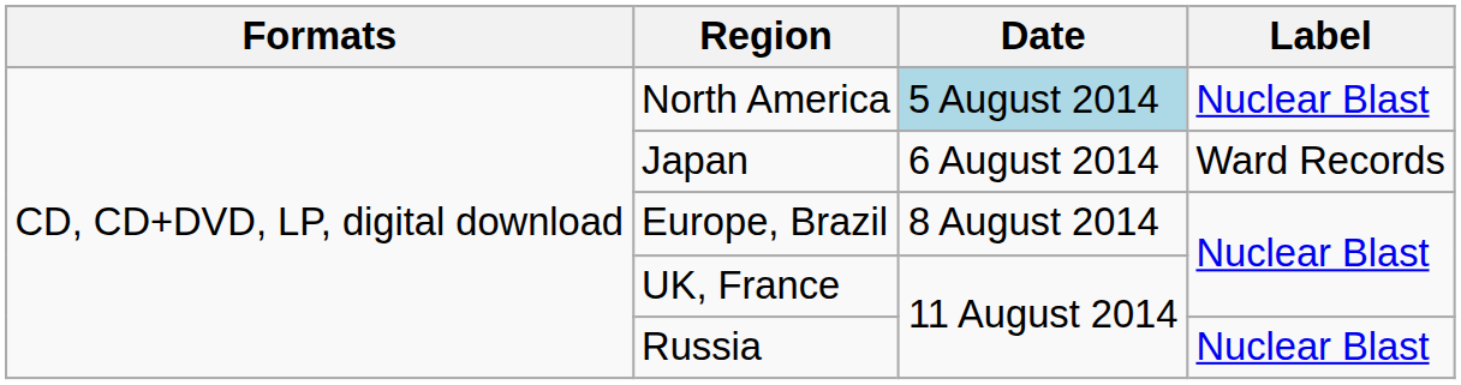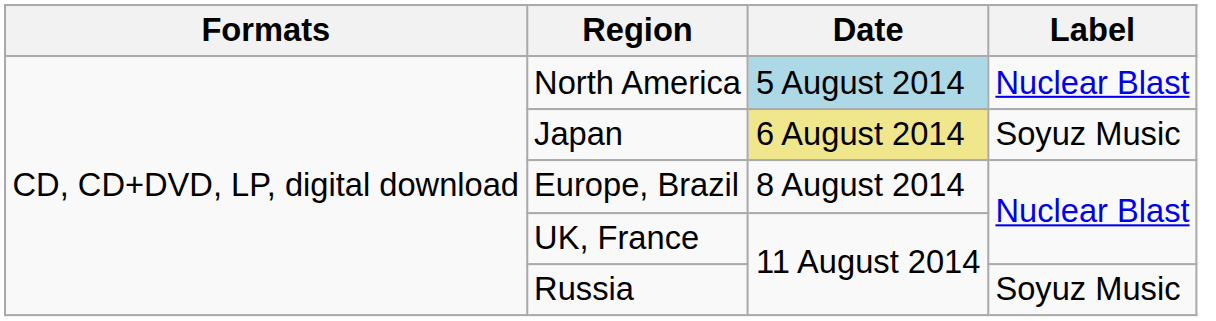 <table class="wikitable plainrowheaders">
 <tr>
 <th scope="col">Formats</th>
 <th scope="col">Region</th>
 <th scope="col">Date</th>
 <th scope="col">Label</th>
 </tr>
 <tr>
 <td rowspan=5>CD, CD+DVD, LP, digital download</td>
 <td>North America</td>
 <td style="background: lightblue;">5 August 2014</td>
 <td><a href='#'>Nuclear Blast</a></td>
 </tr>
 <tr>
 <td>Japan</td>
-<td>6 August 2014</td>
-<td>Ward Records</td>
+<td style="background: khaki;">6 August 2014</td>
+<td>Soyuz Music</td>
 </tr>
 <tr>
 <td>Europe, Brazil</td>
 <td>8 August 2014</td>
 <td rowspan=2><a href='#'>Nuclear Blast</a></td>
 </tr>
 <tr>
 <td>UK, France</td>
 <td rowspan=2>11 August 2014</td>
 </tr>
 <tr>
 <td>Russia</td>
-<td><a href='#'>Nuclear Blast</a></td>
+<td>Soyuz Music</td>
 </tr>
 </table>
